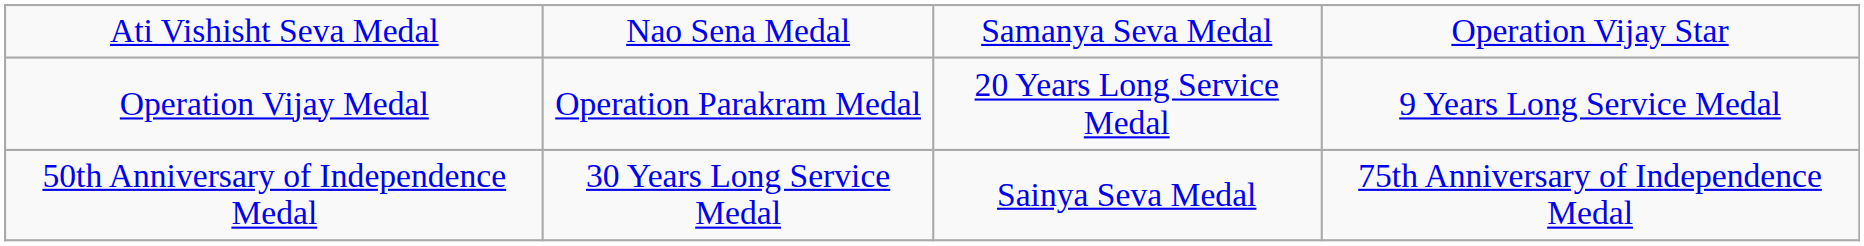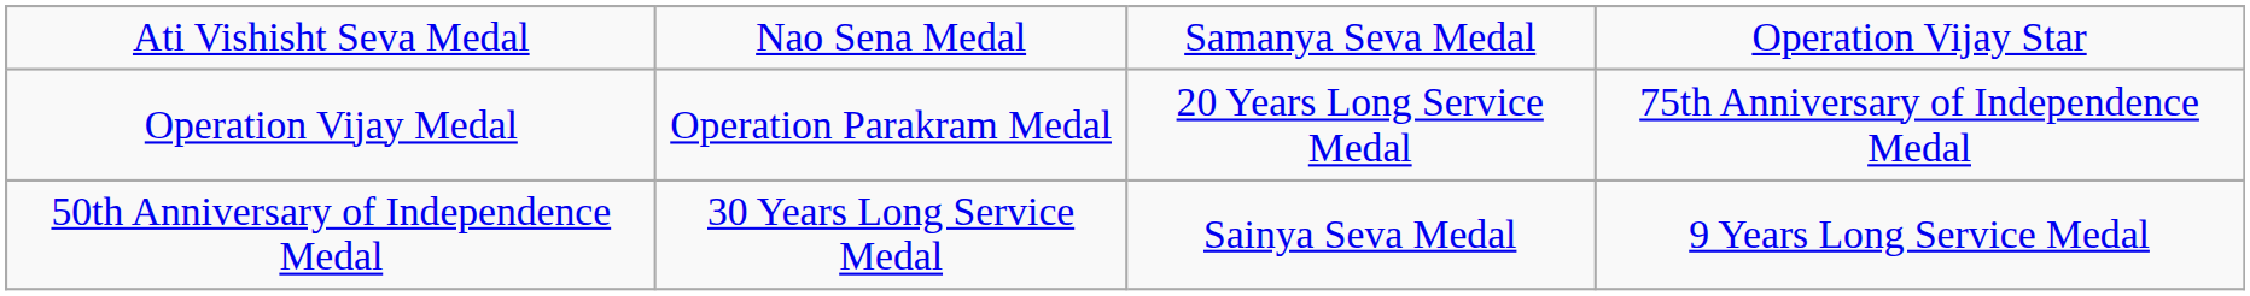 <table class="wikitable" style="margin:1em auto; text-align:center;">
 <tr>
 <td><a href='#'>Ati Vishisht Seva Medal</a></td>
 <td><a href='#'>Nao Sena Medal</a></td>
 <td><a href='#'>Samanya Seva Medal</a></td>
 <td><a href='#'>Operation Vijay Star</a></td>
 </tr>
 <tr>
 <td><a href='#'>Operation Vijay Medal</a></td>
 <td><a href='#'>Operation Parakram Medal</a></td>
 <td><a href='#'>20 Years Long Service Medal</a></td>
-<td><a href='#'>9 Years Long Service Medal</a></td>
+<td><a href='#'>75th Anniversary of Independence Medal</a></td>
 </tr>
 <tr>
 <td><a href='#'>50th Anniversary of Independence Medal</a></td>
 <td><a href='#'>30 Years Long Service Medal</a></td>
 <td><a href='#'>Sainya Seva Medal</a></td>
-<td><a href='#'>75th Anniversary of Independence Medal</a></td>
+<td><a href='#'>9 Years Long Service Medal</a></td>
 </tr>
 </table>
